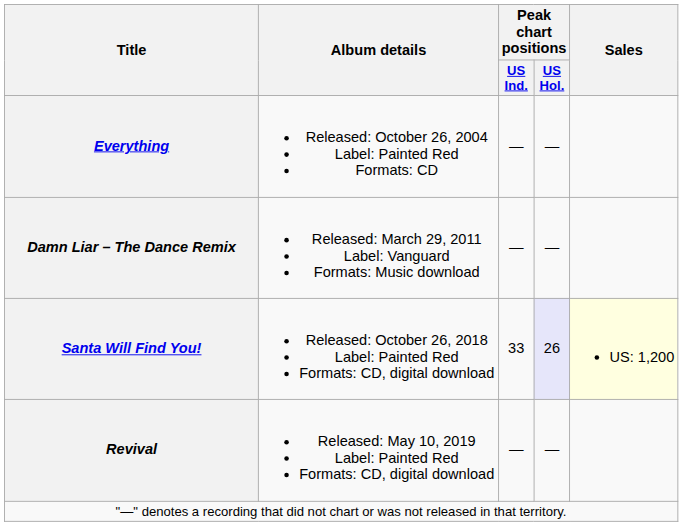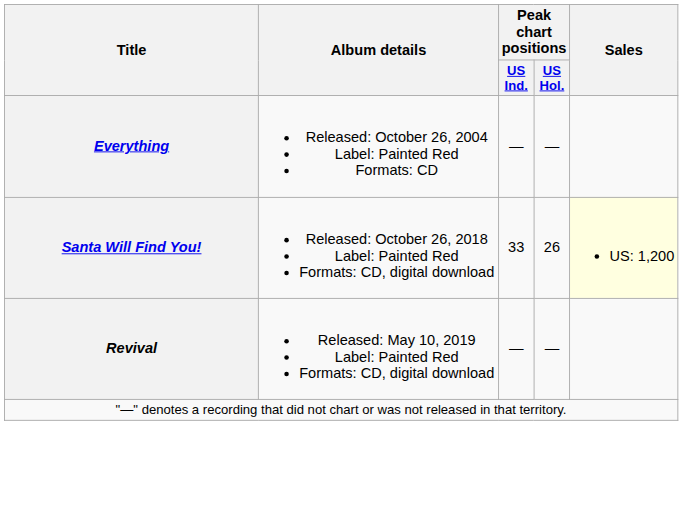 <table class="wikitable plainrowheaders" style="text-align:center;">
 <tr>
 <th scope="col" rowspan="2" style="width:17em;">Title</th>
 <th scope="col" rowspan="2" style="width:16em;">Album details</th>
 <th scope="col" colspan="2">Peak chart positions</th>
 <th scope="col" rowspan="2">Sales</th>
 </tr>
 <tr>
 <th scope="col" style="width:2em;font-size:90%;"><a href='#'>US<br>Ind.</a><br></th>
 <th scope="col" style="width:2em;font-size:90%;"><a href='#'>US<br>Hol.</a><br></th>
 </tr>
 <tr>
 <th scope="row"><em><a href='#'>Everything</a></em></th>
 <td><br><ul><li>Released: October 26, 2004</li><li>Label: Painted Red</li><li>Formats: CD</li></ul></td>
 <td>—</td>
 <td>—</td>
 <td></td>
 </tr>
 <tr>
-<th scope="row"><em>Damn Liar – The Dance Remix</em></th>
-<td><br><ul><li>Released: March 29, 2011</li><li>Label: Vanguard</li><li>Formats: Music download</li></ul></td>
-<td>—</td>
-<td>—</td>
-<td></td>
-</tr>
-<tr>
 <th scope="row"><em><a href='#'>Santa Will Find You!</a></em></th>
 <td><br><ul><li>Released: October 26, 2018</li><li>Label: Painted Red</li><li>Formats: CD, digital download</li></ul></td>
 <td>33</td>
-<td style="background: lavender;">26</td>
+<td>26</td>
 <td style="background: lightyellow;"><br><ul><li>US: 1,200</li></ul></td>
 </tr>
 <tr>
 <th scope="row"><em>Revival</em></th>
 <td><br><ul><li>Released: May 10, 2019</li><li>Label: Painted Red</li><li>Formats: CD, digital download</li></ul></td>
 <td>—</td>
 <td>—</td>
 <td></td>
 </tr>
 <tr>
 <td colspan="5" style="font-size:90%">"—" denotes a recording that did not chart or was not released in that territory.</td>
 </tr>
 </table>
